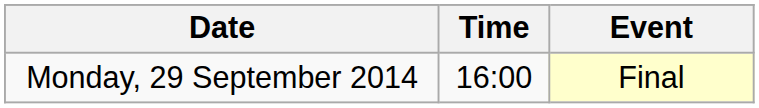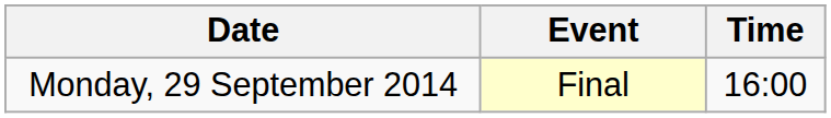 <table class = "wikitable" style="text-align:center;">
 <tr>
 <th width=220>Date</th>
+<th width=100>Event</th>
 <th width=50>Time</th>
-<th width=100>Event</th>
 </tr>
 <tr>
 <td>Monday, 29 September 2014</td>
+<td bgcolor=ffffcc>Final</td>
 <td>16:00</td>
-<td bgcolor=ffffcc>Final</td>
 </tr>
 </table>
